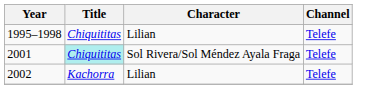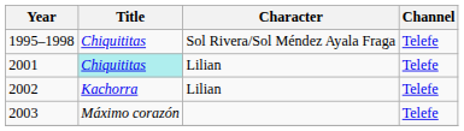 <table class="wikitable" style="font-size: 90%;">
 <tr>
 <th>Year</th>
 <th>Title</th>
 <th>Character</th>
 <th>Channel</th>
 </tr>
 <tr>
 <td>1995–1998</td>
 <td><em><a href='#'>Chiquititas</a></em></td>
-<td>Lilian</td>
+<td>Sol Rivera/Sol Méndez Ayala Fraga</td>
 <td><a href='#'>Telefe</a></td>
 </tr>
 <tr>
 <td>2001</td>
 <td style="background: paleturquoise;"><em><a href='#'>Chiquititas</a></em></td>
-<td>Sol Rivera/Sol Méndez Ayala Fraga</td>
+<td>Lilian</td>
 <td><a href='#'>Telefe</a></td>
 </tr>
 <tr>
 <td>2002</td>
 <td><em><a href='#'>Kachorra</a></em></td>
 <td>Lilian</td>
 <td><a href='#'>Telefe</a></td>
 </tr>
 <tr>
+<td>2003</td>
+<td><em>Máximo corazón</em></td>
+<td></td>
+<td><a href='#'>Telefe</a></td>
+</tr>
+<tr>
 </tr>
 </table>
